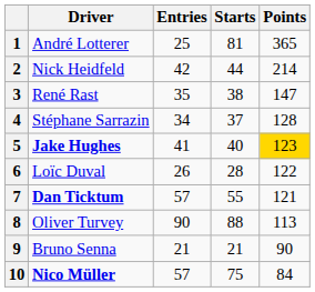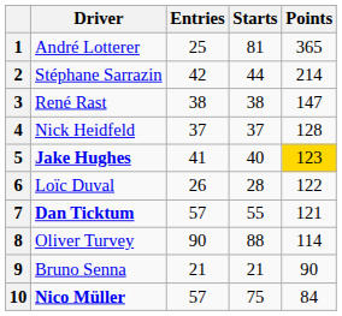 <table class="wikitable" style="text-align:center">
 <tr>
 <th></th>
 <th>Driver</th>
 <th>Entries</th>
 <th>Starts</th>
 <th>Points</th>
 </tr>
 <tr>
 <th>1</th>
 <td align=left> <a href='#'>André Lotterer</a></td>
 <td>25</td>
 <td>81</td>
 <td>365</td>
 </tr>
 <tr>
 <th>2</th>
-<td align=left> <a href='#'>Nick Heidfeld</a></td>
+<td align=left> <a href='#'>Stéphane Sarrazin</a></td>
 <td>42</td>
 <td>44</td>
 <td>214</td>
 </tr>
 <tr>
 <th>3</th>
 <td align="left"> <a href='#'>René Rast</a></td>
-<td>35</td>
+<td>38</td>
 <td>38</td>
 <td>147</td>
 </tr>
 <tr>
 <th>4</th>
-<td align=left> <a href='#'>Stéphane Sarrazin</a></td>
-<td>34</td>
+<td align=left> <a href='#'>Nick Heidfeld</a></td>
+<td>37</td>
 <td>37</td>
 <td>128</td>
 </tr>
 <tr>
 <th>5</th>
 <td align="left"> <strong><a href='#'>Jake Hughes</a></strong></td>
 <td>41</td>
 <td>40</td>
 <td style="background: gold;">123</td>
 </tr>
 <tr>
 <th>6</th>
 <td align=left> <a href='#'>Loïc Duval</a></td>
 <td>26</td>
 <td>28</td>
 <td>122</td>
 </tr>
 <tr>
 <th>7</th>
 <td align="left"> <strong><a href='#'>Dan Ticktum</a></strong></td>
 <td>57</td>
 <td>55</td>
 <td>121</td>
 </tr>
 <tr>
 <th>8</th>
 <td align="left"> <a href='#'>Oliver Turvey</a></td>
 <td>90</td>
 <td>88</td>
-<td>113</td>
+<td>114</td>
 </tr>
 <tr>
 <th>9</th>
 <td align="left"> <a href='#'>Bruno Senna</a></td>
 <td>21</td>
 <td>21</td>
 <td>90</td>
 </tr>
 <tr>
 <th>10</th>
 <td align="left"> <strong><a href='#'>Nico Müller</a></strong></td>
 <td>57</td>
 <td>75</td>
 <td>84</td>
 </tr>
 </table>
